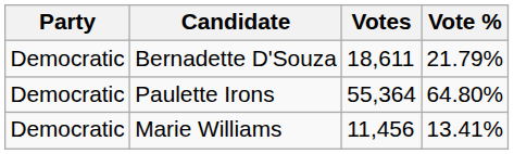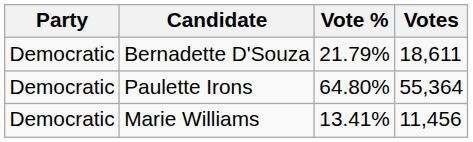 <table class="wikitable">
 <tr>
 <th>Party</th>
 <th>Candidate</th>
+<th>Vote %</th>
 <th>Votes</th>
-<th>Vote %</th>
 </tr>
 <tr>
 <td>Democratic</td>
 <td>Bernadette D'Souza</td>
+<td>21.79%</td>
 <td>18,611</td>
-<td>21.79%</td>
 </tr>
 <tr>
 <td>Democratic</td>
 <td>Paulette Irons</td>
+<td>64.80%</td>
 <td>55,364</td>
-<td>64.80%</td>
 </tr>
 <tr>
 <td>Democratic</td>
 <td>Marie Williams</td>
+<td>13.41%</td>
 <td>11,456</td>
-<td>13.41%</td>
 </tr>
 </table>
